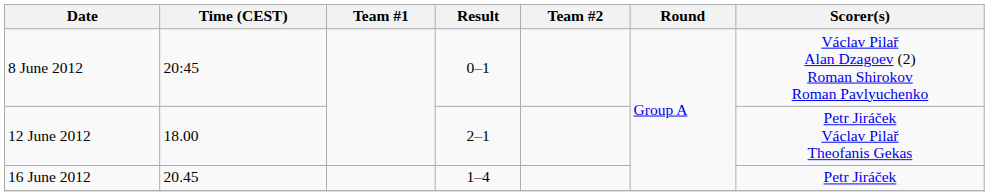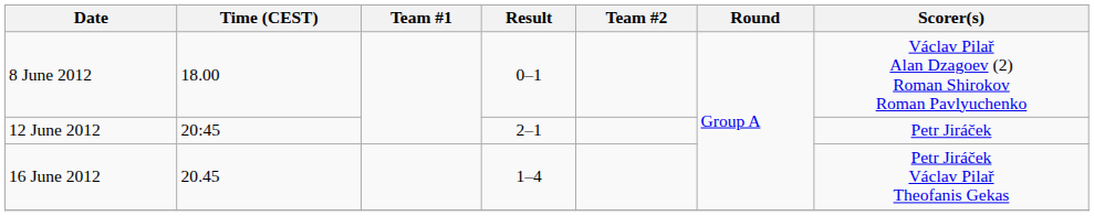 <table class="wikitable" style="text-align: left;" width="80%">
 <tr>
 <th>Date</th>
 <th>Time (CEST)</th>
 <th>Team #1</th>
 <th>Result</th>
 <th>Team #2</th>
 <th>Round</th>
 <th>Scorer(s)</th>
 </tr>
 <tr>
 <td>8 June 2012</td>
-<td>20:45</td>
+<td>18.00</td>
 <td rowspan="2"></td>
 <td style="text-align:center;">0–1</td>
 <td></td>
 <td rowspan="3"><a href='#'>Group A</a></td>
 <td style="text-align:center;"><a href='#'>Václav Pilař</a><br><a href='#'>Alan Dzagoev</a> (2)<br><a href='#'>Roman Shirokov</a><br><a href='#'>Roman Pavlyuchenko</a></td>
 </tr>
 <tr>
 <td>12 June 2012</td>
-<td>18.00</td>
+<td>20:45</td>
 <td style="text-align:center;">2–1</td>
 <td></td>
-<td style="text-align:center;"><a href='#'>Petr Jiráček</a><br><a href='#'>Václav Pilař</a><br><a href='#'>Theofanis Gekas</a></td>
+<td style="text-align:center;"><a href='#'>Petr Jiráček</a></td>
 </tr>
 <tr>
 <td>16 June 2012</td>
 <td>20.45</td>
 <td></td>
 <td style="text-align:center;">1–4</td>
 <td></td>
-<td style="text-align:center;"><a href='#'>Petr Jiráček</a></td>
+<td style="text-align:center;"><a href='#'>Petr Jiráček</a><br><a href='#'>Václav Pilař</a><br><a href='#'>Theofanis Gekas</a></td>
 </tr>
 <tr>
 </tr>
 <tr>
 </tr>
 </table>
